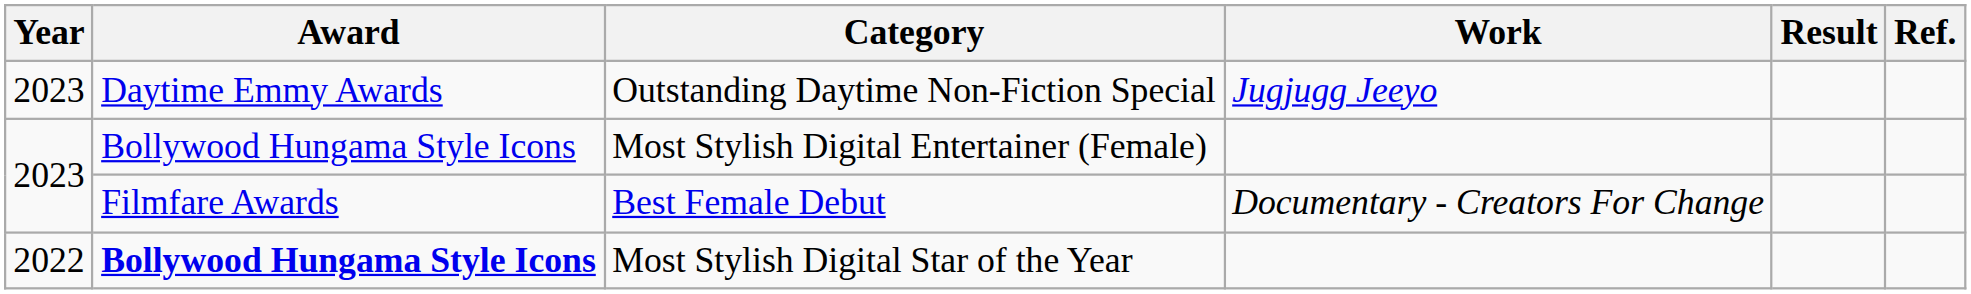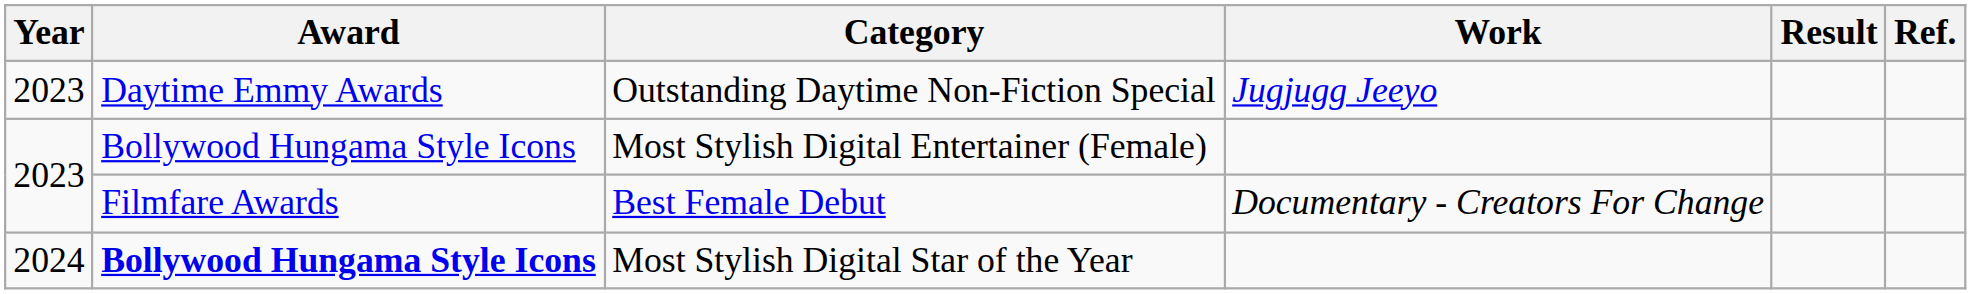 <table class="wikitable sortable">
 <tr>
 <th>Year</th>
 <th>Award</th>
 <th>Category</th>
 <th>Work</th>
 <th>Result</th>
 <th>Ref.</th>
 </tr>
 <tr>
 <td>2023</td>
 <td><a href='#'>Daytime Emmy Awards</a></td>
 <td>Outstanding Daytime Non-Fiction Special</td>
 <td><em><a href='#'>Jugjugg Jeeyo</a></em></td>
 <td></td>
 <td></td>
 </tr>
 <tr>
 <td rowspan="2">2023</td>
 <td><a href='#'>Bollywood Hungama Style Icons</a></td>
 <td>Most Stylish Digital Entertainer (Female)</td>
 <td></td>
 <td></td>
 <td></td>
 </tr>
 <tr>
 <td><a href='#'>Filmfare Awards</a></td>
 <td><a href='#'>Best Female Debut</a></td>
 <td><em>Documentary - Creators For Change</em></td>
 <td></td>
 <td></td>
 </tr>
 <tr>
-<td>2022</td>
+<td>2024</td>
 <td><strong><a href='#'>Bollywood Hungama Style Icons</a></strong></td>
 <td>Most Stylish Digital Star of the Year</td>
 <td></td>
 <td></td>
 <td></td>
 </tr>
 </table>
